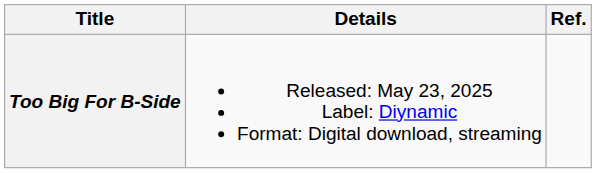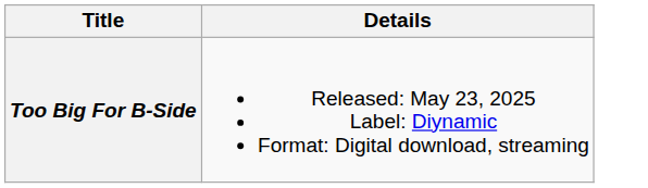 <table class="wikitable plainrowheaders" style="text-align:center;">
 <tr>
 <th>Title</th>
 <th>Details</th>
-<th>Ref.</th>
 </tr>
 <tr>
 <th scope="row"><em>Too Big For B-Side</em></th>
 <td><br><ul><li>Released: May 23, 2025</li><li>Label: <a href='#'>Diynamic</a></li><li>Format: Digital download, streaming</li></ul></td>
-<td><br></td>
 </tr>
 </table>
